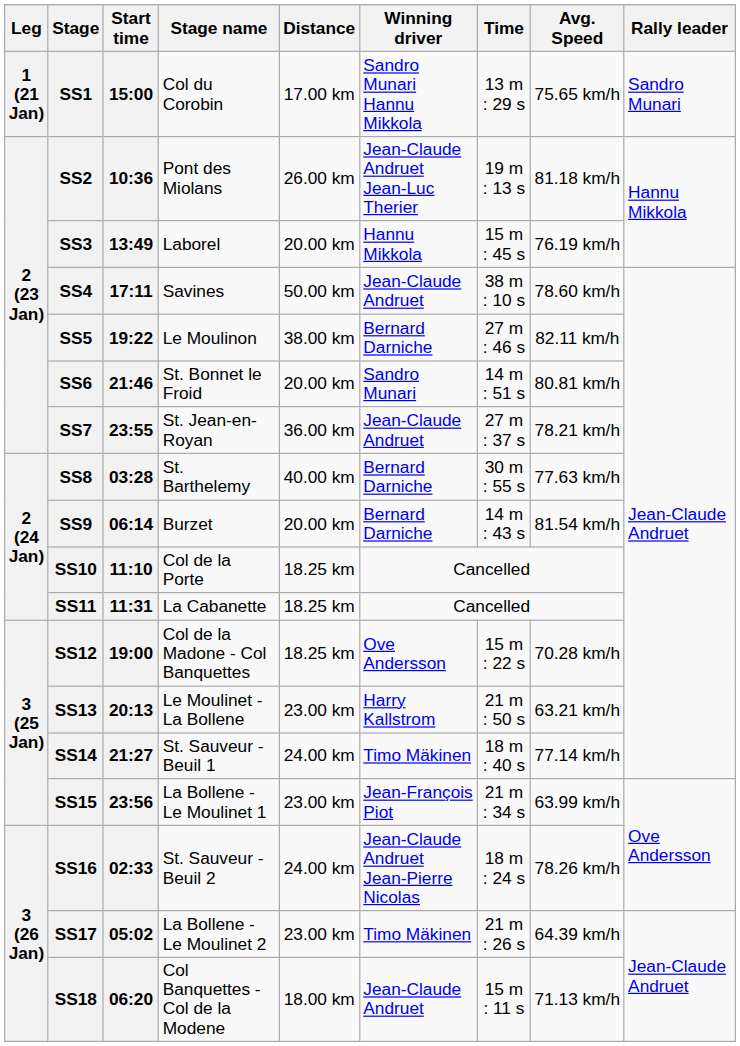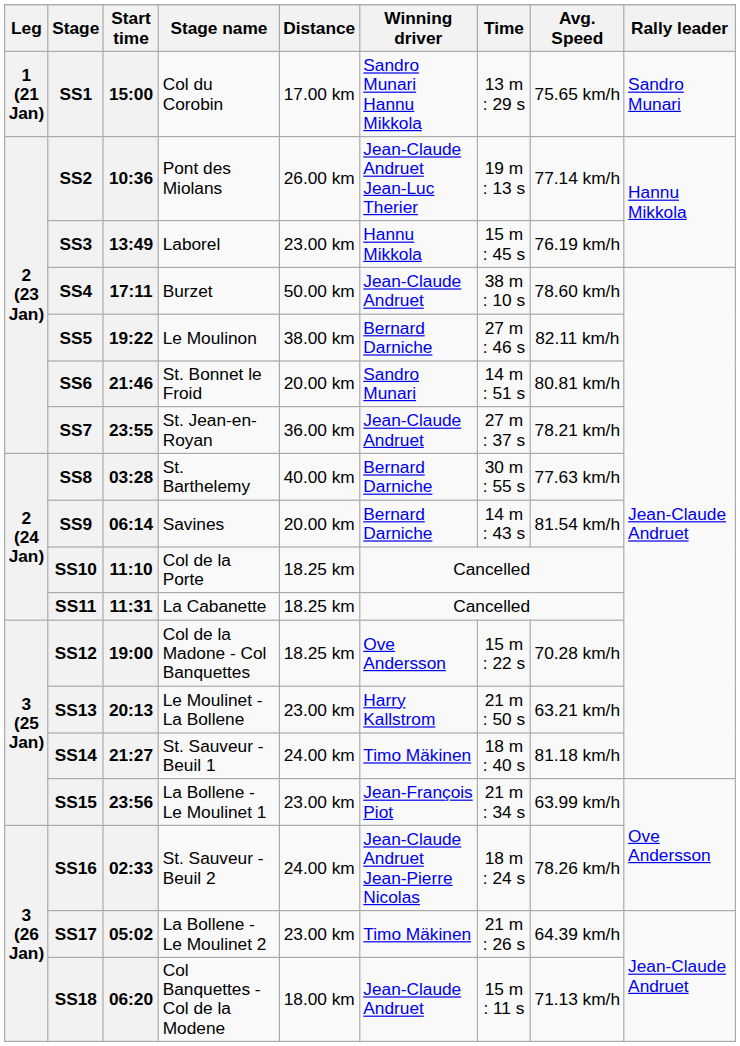 <table class="wikitable" style="font-size:90%;">
 <tr>
 </tr>
 <tr style="background:#efefef;">
 <th width=5%>Leg</th>
 <th width=5%>Stage</th>
 <th width=8%>Start time</th>
 <th width=20%>Stage name</th>
 <th width=8%>Distance</th>
 <th width=20%>Winning driver</th>
 <th width=8%>Time</th>
 <th width=8%>Avg. Speed</th>
 <th width=18%>Rally leader</th>
 </tr>
 <tr align=center>
 <th rowspan=1>1<br>(21 Jan)</th>
 <th>SS1</th>
 <th>15:00</th>
 <td align=left>Col du Corobin</td>
 <td>17.00 km</td>
 <td align=left><a href='#'>Sandro Munari</a><br><a href='#'>Hannu Mikkola</a></td>
 <td>13 m : 29 s</td>
 <td>75.65 km/h</td>
 <td align=left><a href='#'>Sandro Munari</a></td>
 </tr>
 <tr align=center>
 <th rowspan=6>2<br>(23 Jan)</th>
 <th>SS2</th>
 <th>10:36</th>
 <td align=left>Pont des Miolans</td>
 <td>26.00 km</td>
 <td align=left><a href='#'>Jean-Claude Andruet</a><br><a href='#'>Jean-Luc Therier</a></td>
 <td>19 m : 13 s</td>
-<td>81.18 km/h</td>
+<td>77.14 km/h</td>
 <td align=left rowspan=2><a href='#'>Hannu Mikkola</a></td>
 </tr>
 <tr align=center>
 <th>SS3</th>
 <th>13:49</th>
 <td align=left>Laborel</td>
-<td>20.00 km</td>
+<td>23.00 km</td>
 <td align=left><a href='#'>Hannu Mikkola</a></td>
 <td>15 m : 45 s</td>
 <td>76.19 km/h</td>
 </tr>
 <tr align=center>
 <th>SS4</th>
 <th>17:11</th>
-<td align=left>Savines</td>
+<td align=left>Burzet</td>
 <td>50.00 km</td>
 <td align=left><a href='#'>Jean-Claude Andruet</a></td>
 <td>38 m : 10 s</td>
 <td>78.60 km/h</td>
 <td align=left rowspan=11><a href='#'>Jean-Claude Andruet</a></td>
 </tr>
 <tr align=center>
 <th>SS5</th>
 <th>19:22</th>
 <td align=left>Le Moulinon</td>
 <td>38.00 km</td>
 <td align=left><a href='#'>Bernard Darniche</a></td>
 <td>27 m : 46 s</td>
 <td>82.11 km/h</td>
 </tr>
 <tr align=center>
 <th>SS6</th>
 <th>21:46</th>
 <td align=left>St. Bonnet le Froid</td>
 <td>20.00 km</td>
 <td align=left><a href='#'>Sandro Munari</a></td>
 <td>14 m : 51 s</td>
 <td>80.81 km/h</td>
 </tr>
 <tr align=center>
 <th>SS7</th>
 <th>23:55</th>
 <td align=left>St. Jean-en-Royan</td>
 <td>36.00 km</td>
 <td align=left><a href='#'>Jean-Claude Andruet</a></td>
 <td>27 m : 37 s</td>
 <td>78.21 km/h</td>
 </tr>
 <tr align=center>
 <th rowspan=4>2<br>(24 Jan)</th>
 <th>SS8</th>
 <th>03:28</th>
 <td align=left>St. Barthelemy</td>
 <td>40.00 km</td>
 <td align=left><a href='#'>Bernard Darniche</a></td>
 <td>30 m : 55 s</td>
 <td>77.63 km/h</td>
 </tr>
 <tr align=center>
 <th>SS9</th>
 <th>06:14</th>
-<td align=left>Burzet</td>
+<td align=left>Savines</td>
 <td>20.00 km</td>
 <td align=left><a href='#'>Bernard Darniche</a></td>
 <td>14 m : 43 s</td>
 <td>81.54 km/h</td>
 </tr>
 <tr align=center>
 <th>SS10</th>
 <th>11:10</th>
 <td align=left>Col de la Porte</td>
 <td>18.25 km</td>
 <td colspan=3>Cancelled</td>
 </tr>
 <tr align=center>
 <th>SS11</th>
 <th>11:31</th>
 <td align=left>La Cabanette</td>
 <td>18.25 km</td>
 <td colspan=3>Cancelled</td>
 </tr>
 <tr align=center>
 <th rowspan=4>3<br>(25 Jan)</th>
 <th>SS12</th>
 <th>19:00</th>
 <td align=left>Col de la Madone - Col Banquettes</td>
 <td>18.25 km</td>
 <td align=left><a href='#'>Ove Andersson</a></td>
 <td>15 m : 22 s</td>
 <td>70.28 km/h</td>
 </tr>
 <tr align=center>
 <th>SS13</th>
 <th>20:13</th>
 <td align=left>Le Moulinet - La Bollene</td>
 <td>23.00 km</td>
 <td align=left><a href='#'>Harry Kallstrom</a></td>
 <td>21 m : 50 s</td>
 <td>63.21 km/h</td>
 </tr>
 <tr align=center>
 <th>SS14</th>
 <th>21:27</th>
 <td align=left>St. Sauveur - Beuil 1</td>
 <td>24.00 km</td>
 <td align=left><a href='#'>Timo Mäkinen</a></td>
 <td>18 m : 40 s</td>
-<td>77.14 km/h</td>
+<td>81.18 km/h</td>
 </tr>
 <tr align=center>
 <th>SS15</th>
 <th>23:56</th>
 <td align=left>La Bollene - Le Moulinet 1</td>
 <td>23.00 km</td>
 <td align=left><a href='#'>Jean-François Piot</a></td>
 <td>21 m : 34 s</td>
 <td>63.99 km/h</td>
 <td align=left rowspan=2><a href='#'>Ove Andersson</a></td>
 </tr>
 <tr align=center>
 <th rowspan=3>3<br>(26 Jan)</th>
 <th>SS16</th>
 <th>02:33</th>
 <td align=left>St. Sauveur - Beuil 2</td>
 <td>24.00 km</td>
 <td align=left><a href='#'>Jean-Claude Andruet</a><br><a href='#'>Jean-Pierre Nicolas</a></td>
 <td>18 m : 24 s</td>
 <td>78.26 km/h</td>
 </tr>
 <tr align=center>
 <th>SS17</th>
 <th>05:02</th>
 <td align=left>La Bollene - Le Moulinet 2</td>
 <td>23.00 km</td>
 <td align=left><a href='#'>Timo Mäkinen</a></td>
 <td>21 m : 26 s</td>
 <td>64.39 km/h</td>
 <td align=left rowspan=2><a href='#'>Jean-Claude Andruet</a></td>
 </tr>
 <tr align=center>
 <th>SS18</th>
 <th>06:20</th>
 <td align=left>Col Banquettes - Col de la Modene</td>
 <td>18.00 km</td>
 <td align=left><a href='#'>Jean-Claude Andruet</a></td>
 <td>15 m : 11 s</td>
 <td>71.13 km/h</td>
 </tr>
 </table>
